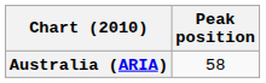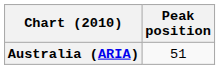 <table class="wikitable plainrowheaders" style="text-align:center">
 <tr>
 <th>Chart (2010)</th>
 <th>Peak<br>position</th>
 </tr>
 <tr>
 <th scope="row">Australia (<a href='#'>ARIA</a>)</th>
-<td>58</td>
+<td>51</td>
 </tr>
 </table>
